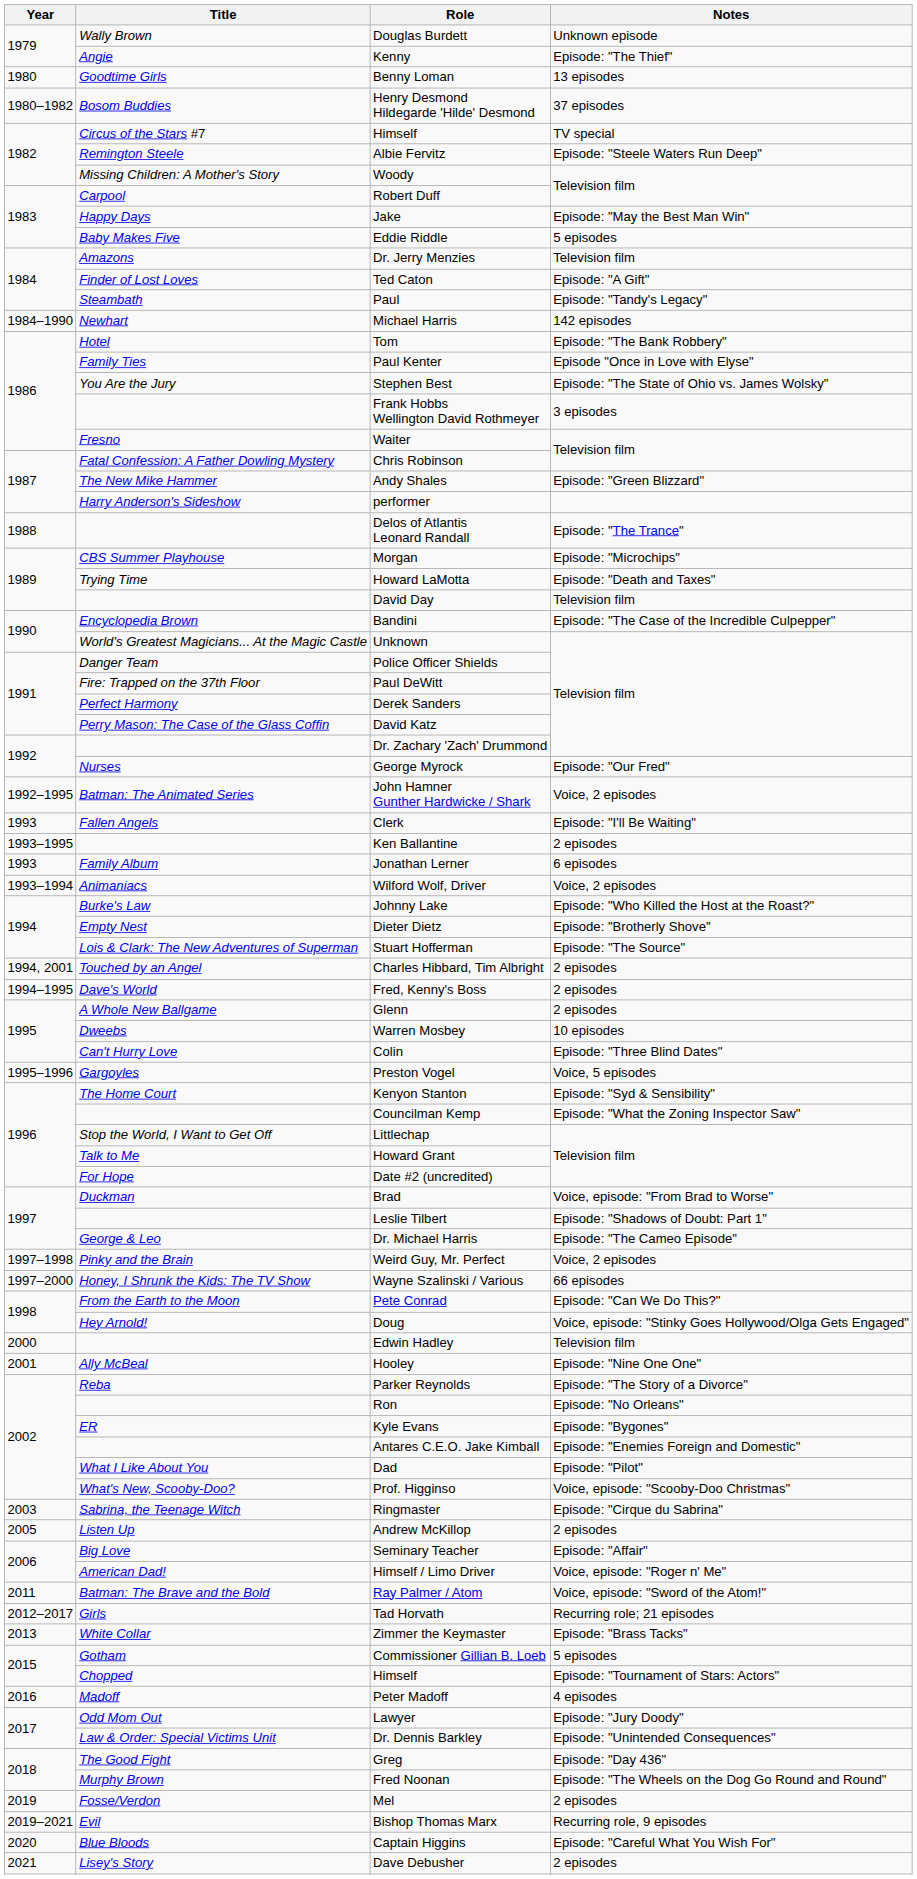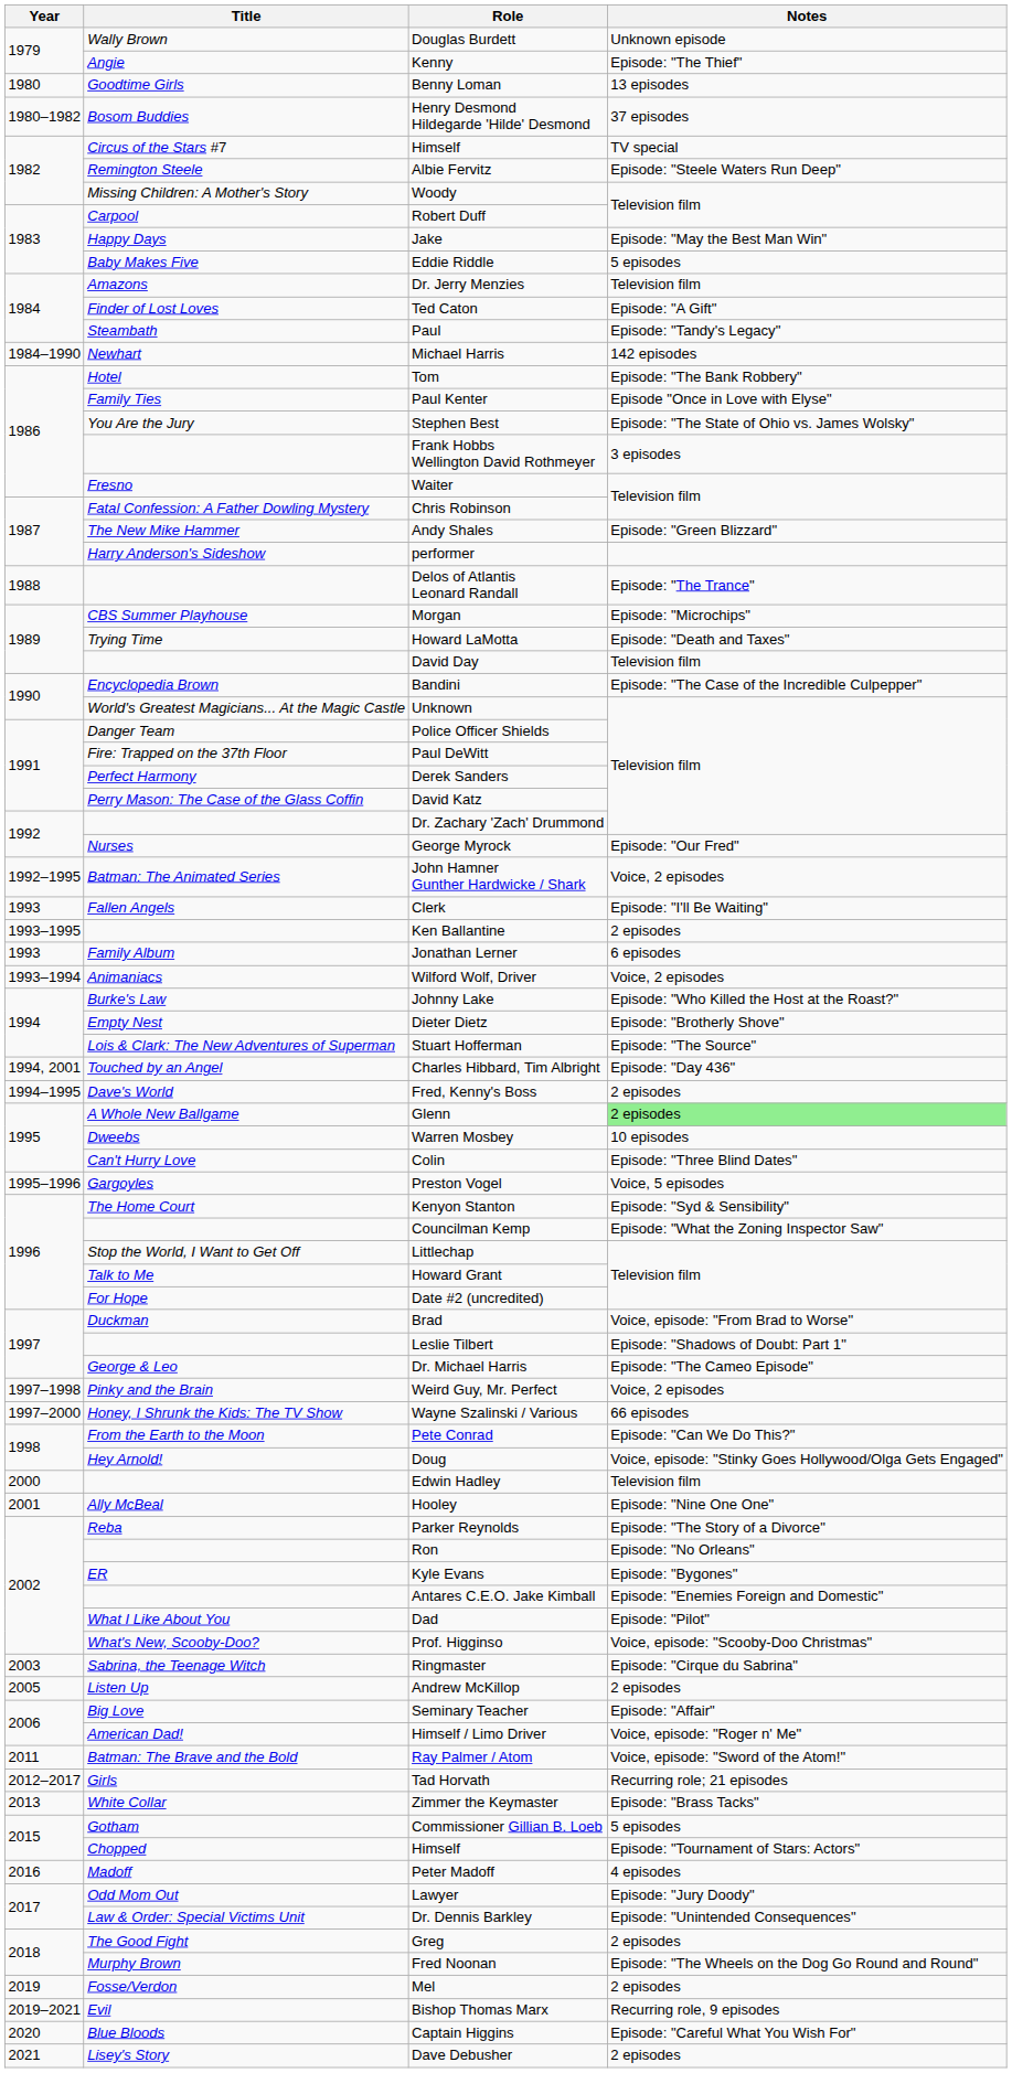 <table class="wikitable">
 <tr>
 <th>Year</th>
 <th>Title</th>
 <th>Role</th>
 <th class="unsortable">Notes</th>
 </tr>
 <tr>
 <td rowspan="2">1979</td>
 <td><em>Wally Brown</em></td>
 <td>Douglas Burdett</td>
 <td>Unknown episode</td>
 </tr>
 <tr>
 <td><em><a href='#'>Angie</a></em></td>
 <td>Kenny</td>
 <td>Episode: "The Thief"</td>
 </tr>
 <tr>
 <td>1980</td>
 <td><em><a href='#'>Goodtime Girls</a></em></td>
 <td>Benny Loman</td>
 <td>13 episodes</td>
 </tr>
 <tr>
 <td>1980–1982</td>
 <td><em><a href='#'>Bosom Buddies</a></em></td>
 <td>Henry Desmond <br> Hildegarde 'Hilde' Desmond</td>
 <td>37 episodes</td>
 </tr>
 <tr>
 <td rowspan="3">1982</td>
 <td><em><a href='#'>Circus of the Stars</a></em> #7</td>
 <td>Himself</td>
 <td>TV special</td>
 </tr>
 <tr>
 <td><em><a href='#'>Remington Steele</a></em></td>
 <td>Albie Fervitz</td>
 <td>Episode: "Steele Waters Run Deep"</td>
 </tr>
 <tr>
 <td><em>Missing Children: A Mother's Story</em></td>
 <td>Woody</td>
 <td rowspan="2">Television film</td>
 </tr>
 <tr>
 <td rowspan="3">1983</td>
 <td><em><a href='#'>Carpool</a></em></td>
 <td>Robert Duff</td>
 </tr>
 <tr>
 <td><em><a href='#'>Happy Days</a></em></td>
 <td>Jake</td>
 <td>Episode: "May the Best Man Win"</td>
 </tr>
 <tr>
 <td><em><a href='#'>Baby Makes Five</a></em></td>
 <td>Eddie Riddle</td>
 <td>5 episodes</td>
 </tr>
 <tr>
 <td rowspan="3">1984</td>
 <td><em><a href='#'>Amazons</a></em></td>
 <td>Dr. Jerry Menzies</td>
 <td>Television film</td>
 </tr>
 <tr>
 <td><em><a href='#'>Finder of Lost Loves</a></em></td>
 <td>Ted Caton</td>
 <td>Episode: "A Gift"</td>
 </tr>
 <tr>
 <td><em><a href='#'>Steambath</a></em></td>
 <td>Paul</td>
 <td>Episode: "Tandy's Legacy"</td>
 </tr>
 <tr>
 <td>1984–1990</td>
 <td><em><a href='#'>Newhart</a></em></td>
 <td>Michael Harris</td>
 <td>142 episodes</td>
 </tr>
 <tr>
 <td rowspan="5">1986</td>
 <td><em><a href='#'>Hotel</a></em></td>
 <td>Tom</td>
 <td>Episode: "The Bank Robbery"</td>
 </tr>
 <tr>
 <td><em><a href='#'>Family Ties</a></em></td>
 <td>Paul Kenter</td>
 <td>Episode "Once in Love with Elyse"</td>
 </tr>
 <tr>
 <td><em>You Are the Jury</em></td>
 <td>Stephen Best</td>
 <td>Episode: "The State of Ohio vs. James Wolsky"</td>
 </tr>
 <tr>
 <td><em></em></td>
 <td>Frank Hobbs <br> Wellington David Rothmeyer</td>
 <td>3 episodes</td>
 </tr>
 <tr>
 <td><em><a href='#'>Fresno</a></em></td>
 <td>Waiter</td>
 <td rowspan="2">Television film</td>
 </tr>
 <tr>
 <td rowspan="3">1987</td>
 <td><em><a href='#'>Fatal Confession: A Father Dowling Mystery</a></em></td>
 <td>Chris Robinson</td>
 </tr>
 <tr>
 <td><em><a href='#'>The New Mike Hammer</a></em></td>
 <td>Andy Shales</td>
 <td>Episode: "Green Blizzard"</td>
 </tr>
 <tr>
 <td><em><a href='#'>Harry Anderson's Sideshow</a></em></td>
 <td>performer</td>
 <td></td>
 </tr>
 <tr>
 <td>1988</td>
 <td><em></em></td>
 <td>Delos of Atlantis <br> Leonard Randall</td>
 <td>Episode: "<a href='#'>The Trance</a>"</td>
 </tr>
 <tr>
 <td rowspan="3">1989</td>
 <td><em><a href='#'>CBS Summer Playhouse</a></em></td>
 <td>Morgan</td>
 <td>Episode: "Microchips"</td>
 </tr>
 <tr>
 <td><em>Trying Time</em></td>
 <td>Howard LaMotta</td>
 <td>Episode: "Death and Taxes"</td>
 </tr>
 <tr>
 <td><em></em></td>
 <td>David Day</td>
 <td>Television film</td>
 </tr>
 <tr>
 <td rowspan="2">1990</td>
 <td><em><a href='#'>Encyclopedia Brown</a></em></td>
 <td>Bandini</td>
 <td>Episode: "The Case of the Incredible Culpepper"</td>
 </tr>
 <tr>
 <td><em>World's Greatest Magicians... At the Magic Castle</em></td>
 <td>Unknown</td>
 <td rowspan="6">Television film</td>
 </tr>
 <tr>
 <td rowspan="4">1991</td>
 <td><em>Danger Team</em></td>
 <td>Police Officer Shields</td>
 </tr>
 <tr>
 <td><em>Fire: Trapped on the 37th Floor</em></td>
 <td>Paul DeWitt</td>
 </tr>
 <tr>
 <td><em><a href='#'>Perfect Harmony</a></em></td>
 <td>Derek Sanders</td>
 </tr>
 <tr>
 <td><em><a href='#'>Perry Mason: The Case of the Glass Coffin</a></em></td>
 <td>David Katz</td>
 </tr>
 <tr>
 <td rowspan=2>1992</td>
 <td><em></em></td>
 <td>Dr. Zachary 'Zach' Drummond</td>
 </tr>
 <tr>
 <td><em><a href='#'>Nurses</a></em></td>
 <td>George Myrock</td>
 <td>Episode: "Our Fred"</td>
 </tr>
 <tr>
 <td>1992–1995</td>
 <td><em><a href='#'>Batman: The Animated Series</a></em></td>
 <td>John Hamner <br> <a href='#'>Gunther Hardwicke / Shark</a></td>
 <td>Voice, 2 episodes</td>
 </tr>
 <tr>
 <td>1993</td>
 <td><em><a href='#'>Fallen Angels</a></em></td>
 <td>Clerk</td>
 <td>Episode: "I'll Be Waiting"</td>
 </tr>
 <tr>
 <td>1993–1995</td>
 <td><em></em></td>
 <td>Ken Ballantine</td>
 <td>2 episodes</td>
 </tr>
 <tr>
 <td>1993</td>
 <td><em><a href='#'>Family Album</a></em></td>
 <td>Jonathan Lerner</td>
 <td>6 episodes</td>
 </tr>
 <tr>
 <td>1993–1994</td>
 <td><em><a href='#'>Animaniacs</a></em></td>
 <td>Wilford Wolf, Driver</td>
 <td>Voice, 2 episodes</td>
 </tr>
 <tr>
 <td rowspan=3>1994</td>
 <td><em><a href='#'>Burke's Law</a></em></td>
 <td>Johnny Lake</td>
 <td>Episode: "Who Killed the Host at the Roast?"</td>
 </tr>
 <tr>
 <td><em><a href='#'>Empty Nest</a></em></td>
 <td>Dieter Dietz</td>
 <td>Episode: "Brotherly Shove"</td>
 </tr>
 <tr>
 <td><em><a href='#'>Lois & Clark: The New Adventures of Superman</a></em></td>
 <td>Stuart Hofferman</td>
 <td>Episode: "The Source"</td>
 </tr>
 <tr>
 <td>1994, 2001</td>
 <td><em><a href='#'>Touched by an Angel</a></em></td>
 <td>Charles Hibbard, Tim Albright</td>
-<td>2 episodes</td>
+<td>Episode: "Day 436"</td>
 </tr>
 <tr>
 <td>1994–1995</td>
 <td><em><a href='#'>Dave's World</a></em></td>
 <td>Fred, Kenny's Boss</td>
 <td>2 episodes</td>
 </tr>
 <tr>
 <td rowspan="3">1995</td>
 <td><em><a href='#'>A Whole New Ballgame</a></em></td>
 <td>Glenn</td>
-<td>2 episodes</td>
+<td style="background: lightgreen;">2 episodes</td>
 </tr>
 <tr>
 <td><em><a href='#'>Dweebs</a></em></td>
 <td>Warren Mosbey</td>
 <td>10 episodes</td>
 </tr>
 <tr>
 <td><em><a href='#'>Can't Hurry Love</a></em></td>
 <td>Colin</td>
 <td>Episode: "Three Blind Dates"</td>
 </tr>
 <tr>
 <td>1995–1996</td>
 <td><em><a href='#'>Gargoyles</a></em></td>
 <td>Preston Vogel</td>
 <td>Voice, 5 episodes</td>
 </tr>
 <tr>
 <td rowspan="5">1996</td>
 <td><em><a href='#'>The Home Court</a></em></td>
 <td>Kenyon Stanton</td>
 <td>Episode: "Syd & Sensibility"</td>
 </tr>
 <tr>
 <td><em></em></td>
 <td>Councilman Kemp</td>
 <td>Episode: "What the Zoning Inspector Saw"</td>
 </tr>
 <tr>
 <td><em>Stop the World, I Want to Get Off</em></td>
 <td>Littlechap</td>
 <td rowspan="3">Television film</td>
 </tr>
 <tr>
 <td><em><a href='#'>Talk to Me</a></em></td>
 <td>Howard Grant</td>
 </tr>
 <tr>
 <td><em><a href='#'>For Hope</a></em></td>
 <td>Date #2 (uncredited)</td>
 </tr>
 <tr>
 <td rowspan="3">1997</td>
 <td><em><a href='#'>Duckman</a></em></td>
 <td>Brad</td>
 <td>Voice, episode: "From Brad to Worse"</td>
 </tr>
 <tr>
 <td><em></em></td>
 <td>Leslie Tilbert</td>
 <td>Episode: "Shadows of Doubt: Part 1"</td>
 </tr>
 <tr>
 <td><em><a href='#'>George & Leo</a></em></td>
 <td>Dr. Michael Harris</td>
 <td>Episode: "The Cameo Episode"</td>
 </tr>
 <tr>
 <td>1997–1998</td>
 <td><em><a href='#'>Pinky and the Brain</a></em></td>
 <td>Weird Guy, Mr. Perfect</td>
 <td>Voice, 2 episodes</td>
 </tr>
 <tr>
 <td>1997–2000</td>
 <td><em><a href='#'>Honey, I Shrunk the Kids: The TV Show</a></em></td>
 <td>Wayne Szalinski / Various</td>
 <td>66 episodes</td>
 </tr>
 <tr>
 <td rowspan="2">1998</td>
 <td><em><a href='#'>From the Earth to the Moon</a></em></td>
 <td><a href='#'>Pete Conrad</a></td>
 <td>Episode: "Can We Do This?"</td>
 </tr>
 <tr>
 <td><em><a href='#'>Hey Arnold!</a></em></td>
 <td>Doug</td>
 <td>Voice, episode: "Stinky Goes Hollywood/Olga Gets Engaged"</td>
 </tr>
 <tr>
 <td>2000</td>
 <td><em></em></td>
 <td>Edwin Hadley</td>
 <td>Television film</td>
 </tr>
 <tr>
 <td>2001</td>
 <td><em><a href='#'>Ally McBeal</a></em></td>
 <td>Hooley</td>
 <td>Episode: "Nine One One"</td>
 </tr>
 <tr>
 <td rowspan="6">2002</td>
 <td><em><a href='#'>Reba</a></em></td>
 <td>Parker Reynolds</td>
 <td>Episode: "The Story of a Divorce"</td>
 </tr>
 <tr>
 <td><em></em></td>
 <td>Ron</td>
 <td>Episode: "No Orleans"</td>
 </tr>
 <tr>
 <td><em><a href='#'>ER</a></em></td>
 <td>Kyle Evans</td>
 <td>Episode: "Bygones"</td>
 </tr>
 <tr>
 <td><em></em></td>
 <td>Antares C.E.O. Jake Kimball</td>
 <td>Episode: "Enemies Foreign and Domestic"</td>
 </tr>
 <tr>
 <td><em><a href='#'>What I Like About You</a></em></td>
 <td>Dad</td>
 <td>Episode: "Pilot"</td>
 </tr>
 <tr>
 <td><em><a href='#'>What's New, Scooby-Doo?</a></em></td>
 <td>Prof. Higginso</td>
 <td>Voice, episode: "Scooby-Doo Christmas"</td>
 </tr>
 <tr>
 <td>2003</td>
 <td><em><a href='#'>Sabrina, the Teenage Witch</a></em></td>
 <td>Ringmaster</td>
 <td>Episode: "Cirque du Sabrina"</td>
 </tr>
 <tr>
 <td>2005</td>
 <td><em><a href='#'>Listen Up</a></em></td>
 <td>Andrew McKillop</td>
 <td>2 episodes</td>
 </tr>
 <tr>
 <td rowspan="2">2006</td>
 <td><em><a href='#'>Big Love</a></em></td>
 <td>Seminary Teacher</td>
 <td>Episode: "Affair"</td>
 </tr>
 <tr>
 <td><em><a href='#'>American Dad!</a></em></td>
 <td>Himself / Limo Driver</td>
 <td>Voice, episode: "Roger n' Me"</td>
 </tr>
 <tr>
 <td>2011</td>
 <td><em><a href='#'>Batman: The Brave and the Bold</a></em></td>
 <td><a href='#'>Ray Palmer / Atom</a></td>
 <td>Voice, episode: "Sword of the Atom!"</td>
 </tr>
 <tr>
 <td>2012–2017</td>
 <td><em><a href='#'>Girls</a></em></td>
 <td>Tad Horvath</td>
 <td>Recurring role; 21 episodes</td>
 </tr>
 <tr>
 <td>2013</td>
 <td><em><a href='#'>White Collar</a></em></td>
 <td>Zimmer the Keymaster</td>
 <td>Episode: "Brass Tacks"</td>
 </tr>
 <tr>
 <td rowspan="2">2015</td>
 <td><em><a href='#'>Gotham</a></em></td>
 <td>Commissioner <a href='#'>Gillian B. Loeb</a></td>
 <td>5 episodes</td>
 </tr>
 <tr>
 <td><em><a href='#'>Chopped</a></em></td>
 <td>Himself</td>
 <td>Episode: "Tournament of Stars: Actors"</td>
 </tr>
 <tr>
 <td>2016</td>
 <td><em><a href='#'>Madoff</a></em></td>
 <td>Peter Madoff</td>
 <td>4 episodes</td>
 </tr>
 <tr>
 <td rowspan="2">2017</td>
 <td><em><a href='#'>Odd Mom Out</a></em></td>
 <td>Lawyer</td>
 <td>Episode: "Jury Doody"</td>
 </tr>
 <tr>
 <td><em><a href='#'>Law & Order: Special Victims Unit</a></em></td>
 <td>Dr. Dennis Barkley</td>
 <td>Episode: "Unintended Consequences"</td>
 </tr>
 <tr>
 <td rowspan="2">2018</td>
 <td><em><a href='#'>The Good Fight</a></em></td>
 <td>Greg</td>
-<td>Episode: "Day 436"</td>
+<td>2 episodes</td>
 </tr>
 <tr>
 <td><em><a href='#'>Murphy Brown</a></em></td>
 <td>Fred Noonan</td>
 <td>Episode: "The Wheels on the Dog Go Round and Round"</td>
 </tr>
 <tr>
 <td>2019</td>
 <td><em><a href='#'>Fosse/Verdon</a></em></td>
 <td>Mel</td>
 <td>2 episodes</td>
 </tr>
 <tr>
 <td>2019–2021</td>
 <td><em><a href='#'>Evil</a></em></td>
 <td>Bishop Thomas Marx</td>
 <td>Recurring role, 9 episodes</td>
 </tr>
 <tr>
 <td>2020</td>
 <td><em><a href='#'>Blue Bloods</a></em></td>
 <td>Captain Higgins</td>
 <td>Episode: "Careful What You Wish For"</td>
 </tr>
 <tr>
 <td>2021</td>
 <td><em><a href='#'>Lisey's Story</a></em></td>
 <td>Dave Debusher</td>
 <td>2 episodes</td>
 </tr>
 </table>
